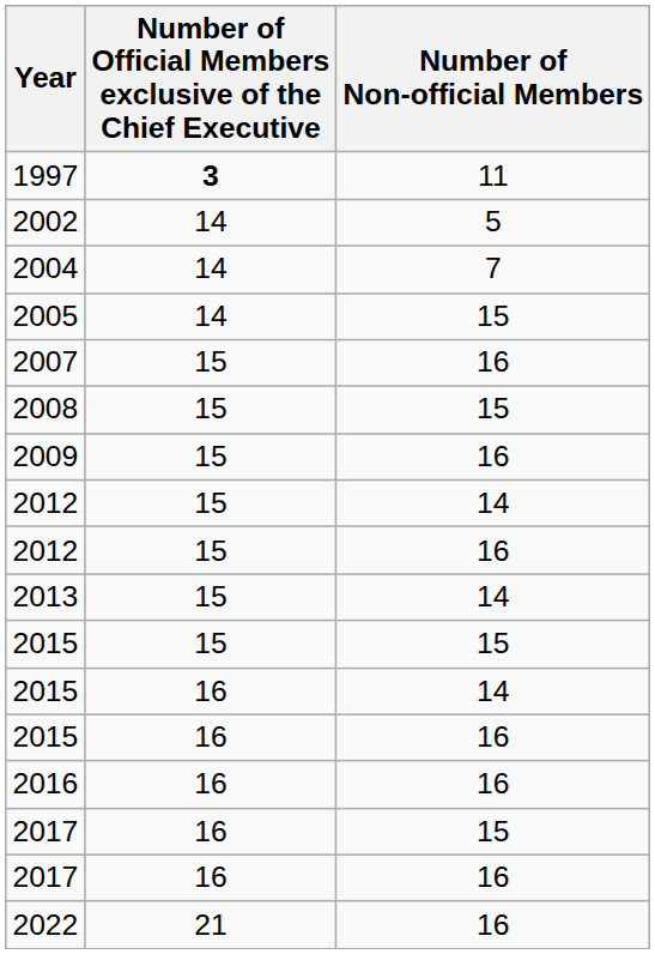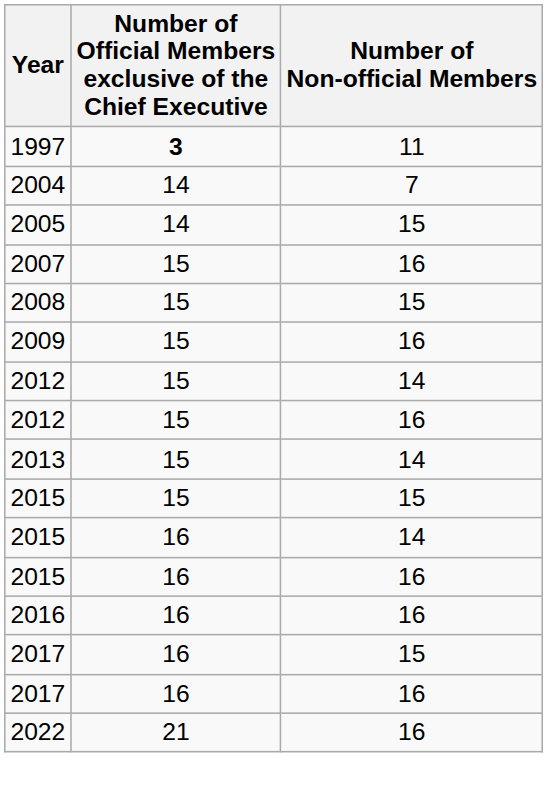 <table class="wikitable" style="text-align:center;">
 <tr>
 <th>Year</th>
 <th>Number of<br>Official Members<br>exclusive of the<br>Chief Executive</th>
 <th>Number of<br>Non-official Members</th>
 </tr>
 <tr>
 <td>1997</td>
 <td><strong>3</strong></td>
 <td>11</td>
-</tr>
-<tr>
-<td>2002</td>
-<td>14</td>
-<td>5</td>
 </tr>
 <tr>
 <td>2004</td>
 <td>14</td>
 <td>7</td>
 </tr>
 <tr>
 <td>2005</td>
 <td>14</td>
 <td>15</td>
 </tr>
 <tr>
 <td>2007</td>
 <td>15</td>
 <td>16</td>
 </tr>
 <tr>
 <td>2008</td>
 <td>15</td>
 <td>15</td>
 </tr>
 <tr>
 <td>2009</td>
 <td>15</td>
 <td>16</td>
 </tr>
 <tr>
 <td>2012</td>
 <td>15</td>
 <td>14</td>
 </tr>
 <tr>
 <td>2012</td>
 <td>15</td>
 <td>16</td>
 </tr>
 <tr>
 <td>2013</td>
 <td>15</td>
 <td>14</td>
 </tr>
 <tr>
 <td>2015</td>
 <td>15</td>
 <td>15</td>
 </tr>
 <tr>
 <td>2015</td>
 <td>16</td>
 <td>14</td>
 </tr>
 <tr>
 <td>2015</td>
 <td>16</td>
 <td>16</td>
 </tr>
 <tr>
 <td>2016</td>
 <td>16</td>
 <td>16</td>
 </tr>
 <tr>
 <td>2017</td>
 <td>16</td>
 <td>15</td>
 </tr>
 <tr>
 <td>2017</td>
 <td>16</td>
 <td>16</td>
 </tr>
 <tr>
 <td>2022</td>
 <td>21</td>
 <td>16</td>
 </tr>
 </table>
